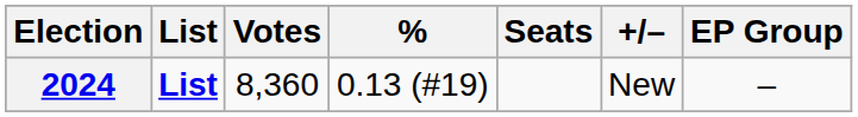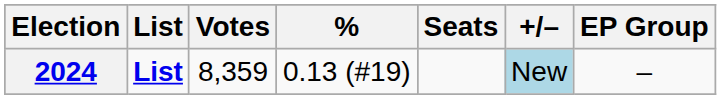 <table class="wikitable" style="text-align: center;">
 <tr>
 <th>Election</th>
 <th>List</th>
 <th>Votes</th>
 <th>%</th>
 <th>Seats</th>
 <th>+/–</th>
 <th>EP Group</th>
 </tr>
 <tr>
 <th><a href='#'>2024</a></th>
 <td><strong><a href='#'>List</a></strong></td>
-<td>8,360</td>
+<td>8,359</td>
 <td>0.13 (#19)</td>
 <td></td>
-<td>New</td>
+<td style="background: lightblue;">New</td>
 <td>–</td>
 </tr>
 </table>
